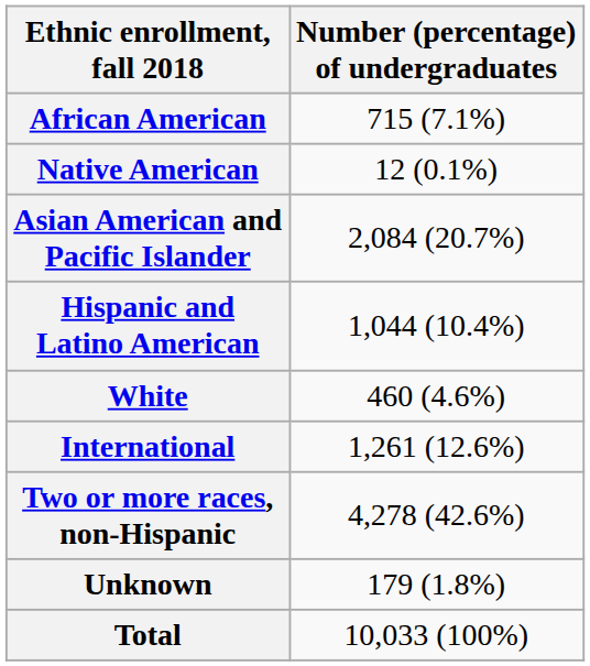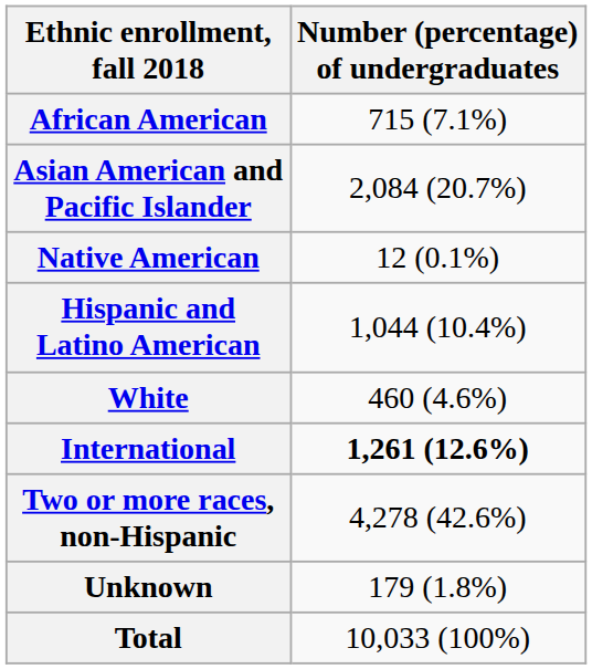 <table class="wikitable sortable" style="text-align:center; float:right; font-size:95%; margin-left:2em;">
 <tr>
 <th scope="col">Ethnic enrollment,<br>fall 2018</th>
 <th scope="col" data-sort-type=number>Number (percentage)<br>of undergraduates</th>
 </tr>
 <tr>
 <th scope="row"><a href='#'>African American</a></th>
 <td>715 (7.1%)</td>
 </tr>
 <tr>
+<th scope="row"><a href='#'>Asian American</a> and<br><a href='#'>Pacific Islander</a></th>
+<td>2,084 (20.7%)</td>
+</tr>
+<tr>
 <th scope="row"><a href='#'>Native American</a></th>
 <td>12 (0.1%)</td>
-</tr>
-<tr>
-<th scope="row"><a href='#'>Asian American</a> and<br><a href='#'>Pacific Islander</a></th>
-<td>2,084 (20.7%)</td>
 </tr>
 <tr>
 <th scope="row"><a href='#'>Hispanic and<br>Latino American</a></th>
 <td>1,044 (10.4%)</td>
 </tr>
 <tr>
 <th scope="row"><a href='#'>White</a></th>
 <td>460 (4.6%)</td>
 </tr>
 <tr>
 <th scope="row"><a href='#'>International</a></th>
-<td>1,261 (12.6%)</td>
+<td><strong>1,261 (12.6%)</strong></td>
 </tr>
 <tr>
 <th scope="row"><a href='#'>Two or more races</a>,<br>non-Hispanic</th>
 <td>4,278 (42.6%)</td>
 </tr>
 <tr>
 <th scope="row">Unknown</th>
 <td>179 (1.8%)</td>
 </tr>
 <tr>
 <th scope="row">Total</th>
 <td>10,033 (100%)</td>
 </tr>
 </table>
